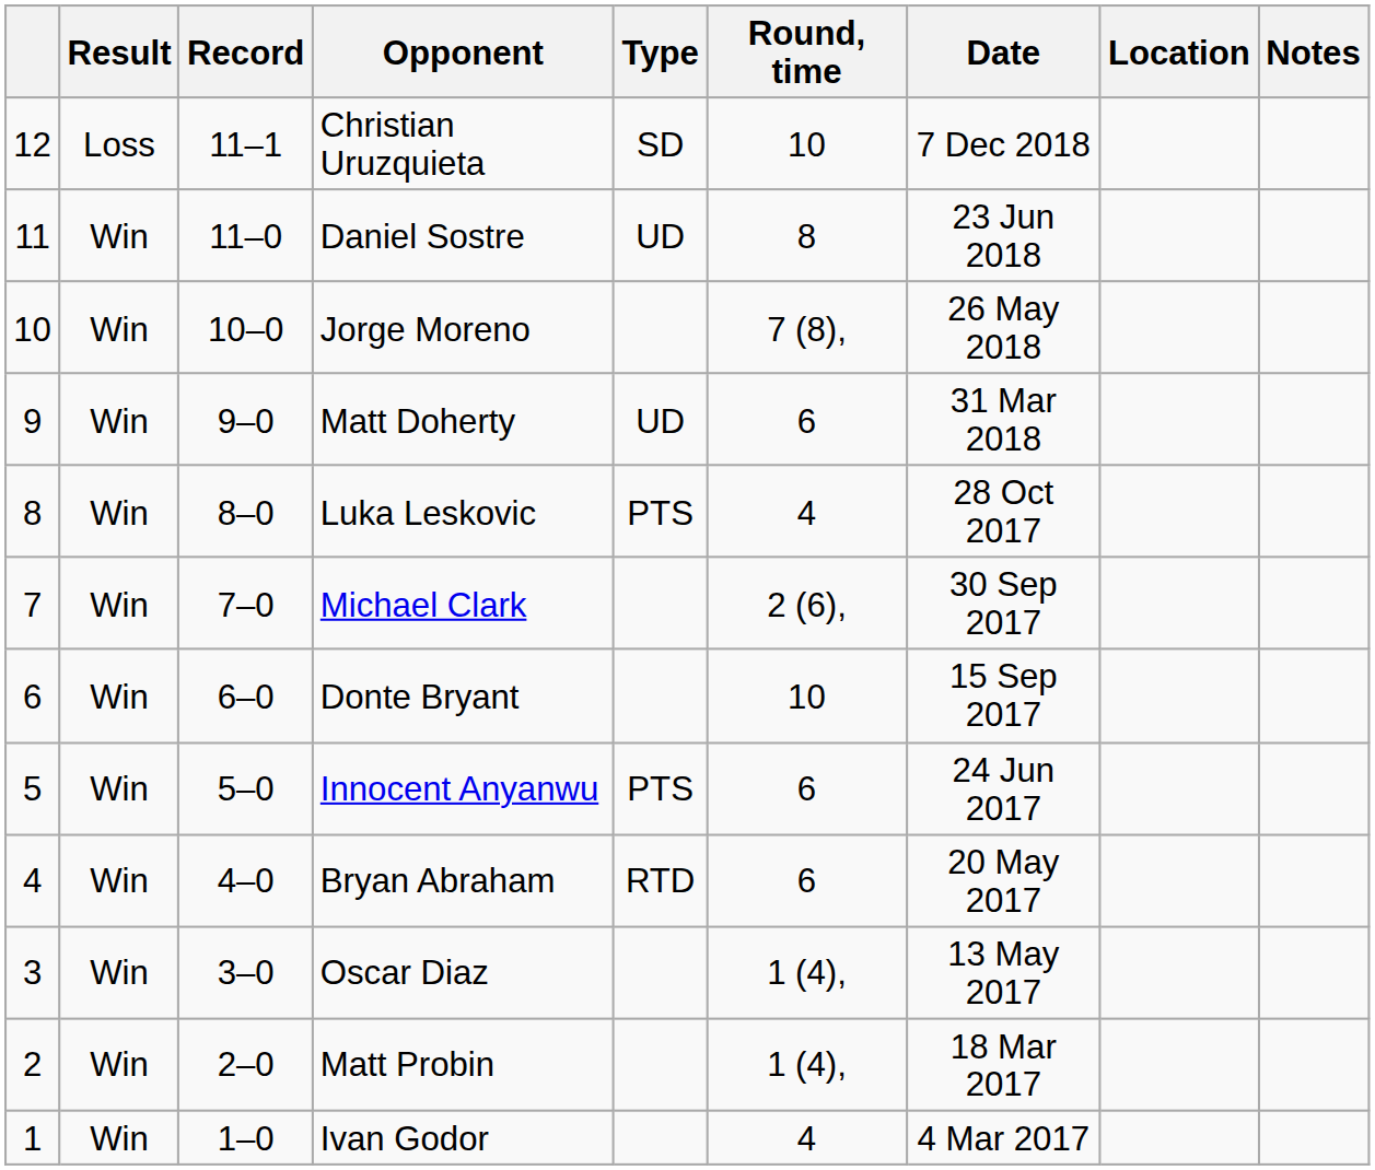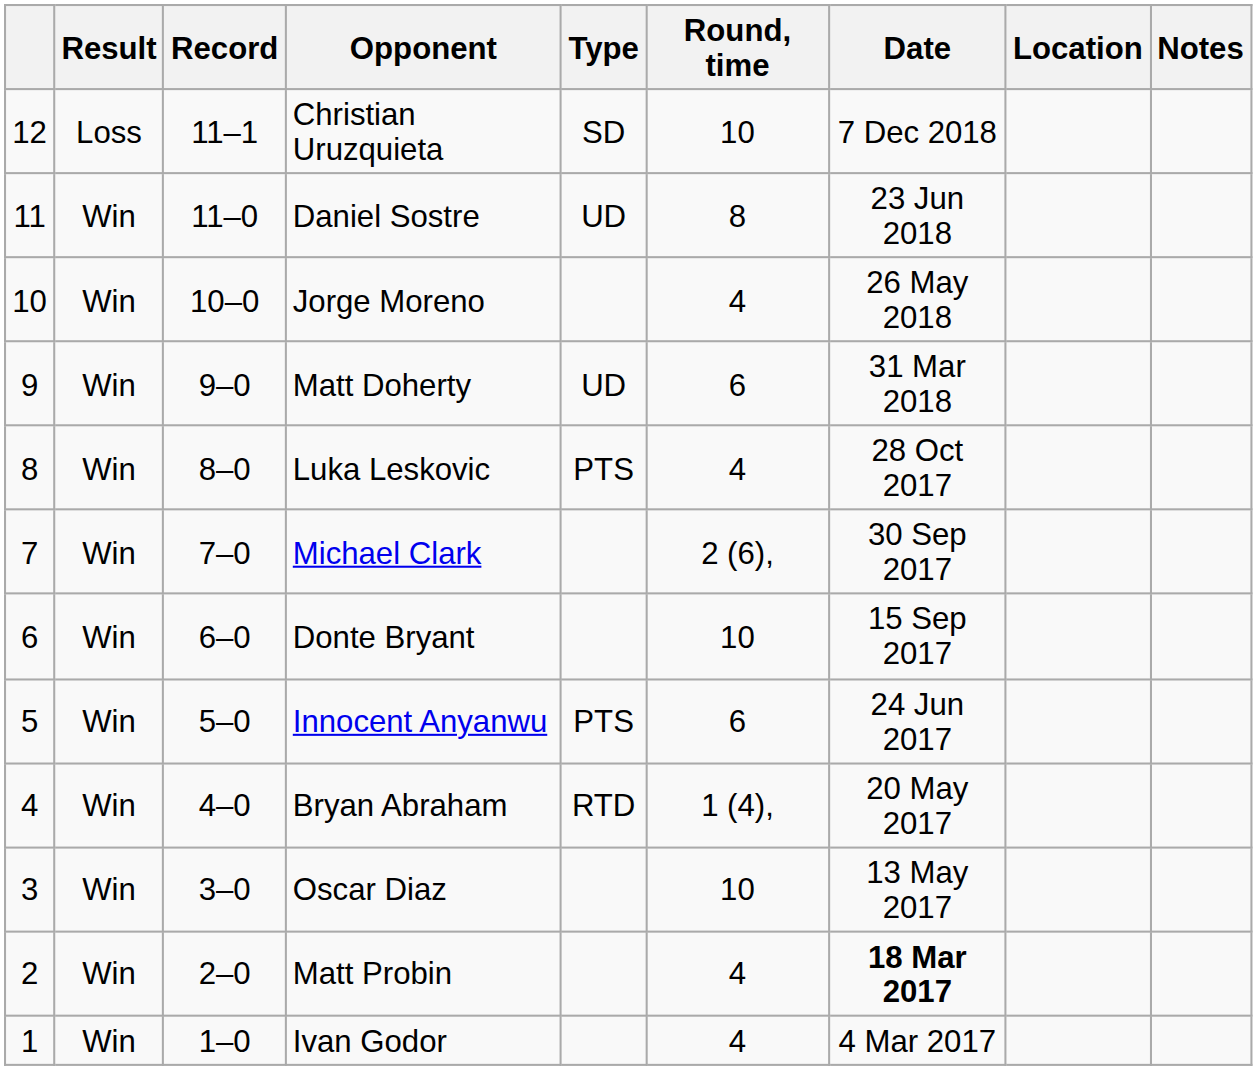 <table class="wikitable" style="text-align:center; font-size:95%">
 <tr>
 <th></th>
 <th>Result</th>
 <th>Record</th>
 <th>Opponent</th>
 <th>Type</th>
 <th>Round, time</th>
 <th>Date</th>
 <th>Location</th>
 <th>Notes</th>
 </tr>
 <tr>
 <td>12</td>
 <td>Loss</td>
 <td>11–1</td>
 <td style="text-align:left;"> Christian Uruzquieta</td>
 <td>SD</td>
 <td>10</td>
 <td>7 Dec 2018</td>
 <td style="text-align:left;"> </td>
 <td></td>
 </tr>
 <tr>
 <td>11</td>
 <td>Win</td>
 <td>11–0</td>
 <td style="text-align:left;"> Daniel Sostre</td>
 <td>UD</td>
 <td>8</td>
 <td>23 Jun 2018</td>
 <td style="text-align:left;"> </td>
 <td></td>
 </tr>
 <tr>
 <td>10</td>
 <td>Win</td>
 <td>10–0</td>
 <td style="text-align:left;"> Jorge Moreno</td>
 <td></td>
-<td>7 (8), </td>
+<td>4</td>
 <td>26 May 2018</td>
 <td style="text-align:left;"> </td>
 <td></td>
 </tr>
 <tr>
 <td>9</td>
 <td>Win</td>
 <td>9–0</td>
 <td style="text-align:left;"> Matt Doherty</td>
 <td>UD</td>
 <td>6</td>
 <td>31 Mar 2018</td>
 <td style="text-align:left;"> </td>
 <td></td>
 </tr>
 <tr>
 <td>8</td>
 <td>Win</td>
 <td>8–0</td>
 <td style="text-align:left;"> Luka Leskovic</td>
 <td>PTS</td>
 <td>4</td>
 <td>28 Oct 2017</td>
 <td style="text-align:left;"> </td>
 <td></td>
 </tr>
 <tr>
 <td>7</td>
 <td>Win</td>
 <td>7–0</td>
 <td style="text-align:left;"> <a href='#'>Michael Clark</a></td>
 <td></td>
 <td>2 (6), </td>
 <td>30 Sep 2017</td>
 <td style="text-align:left;"> </td>
 <td></td>
 </tr>
 <tr>
 <td>6</td>
 <td>Win</td>
 <td>6–0</td>
 <td style="text-align:left;"> Donte Bryant</td>
 <td></td>
 <td>10</td>
 <td>15 Sep 2017</td>
 <td style="text-align:left;"> </td>
 <td></td>
 </tr>
 <tr>
 <td>5</td>
 <td>Win</td>
 <td>5–0</td>
 <td style="text-align:left;"> <a href='#'>Innocent Anyanwu</a></td>
 <td>PTS</td>
 <td>6</td>
 <td>24 Jun 2017</td>
 <td style="text-align:left;"> </td>
 <td></td>
 </tr>
 <tr>
 <td>4</td>
 <td>Win</td>
 <td>4–0</td>
 <td style="text-align:left;"> Bryan Abraham</td>
 <td>RTD</td>
-<td>6</td>
+<td>1 (4), </td>
 <td>20 May 2017</td>
 <td style="text-align:left;"> </td>
 <td></td>
 </tr>
 <tr>
 <td>3</td>
 <td>Win</td>
 <td>3–0</td>
 <td style="text-align:left;"> Oscar Diaz</td>
 <td></td>
-<td>1 (4), </td>
+<td>10</td>
 <td>13 May 2017</td>
 <td style="text-align:left;"> </td>
 <td></td>
 </tr>
 <tr>
 <td>2</td>
 <td>Win</td>
 <td>2–0</td>
 <td style="text-align:left;"> Matt Probin</td>
 <td></td>
-<td>1 (4), </td>
-<td>18 Mar 2017</td>
+<td>4</td>
+<td><strong>18 Mar 2017</strong></td>
 <td style="text-align:left;"> </td>
 <td></td>
 </tr>
 <tr>
 <td>1</td>
 <td>Win</td>
 <td>1–0</td>
 <td style="text-align:left;"> Ivan Godor</td>
 <td></td>
 <td>4</td>
 <td>4 Mar 2017</td>
 <td style="text-align:left;"> </td>
 <td></td>
 </tr>
 </table>
